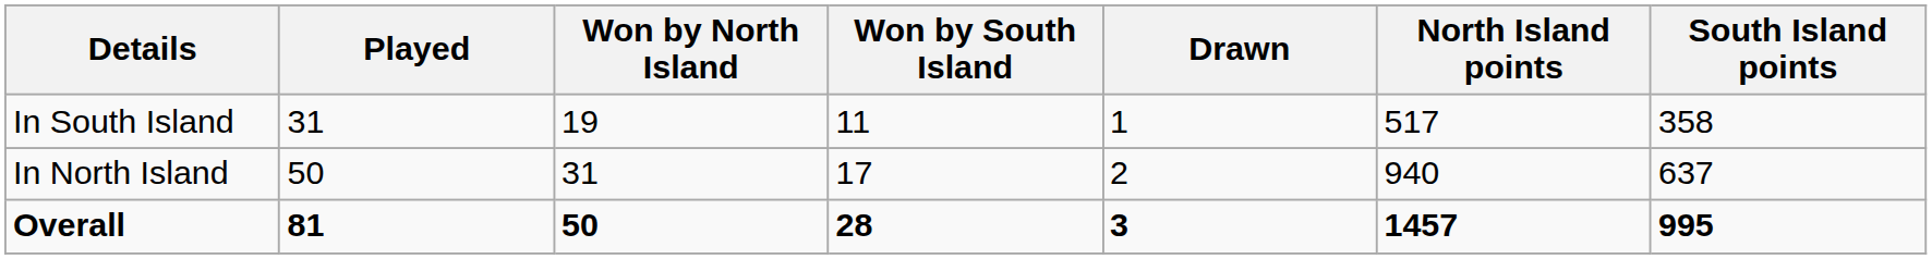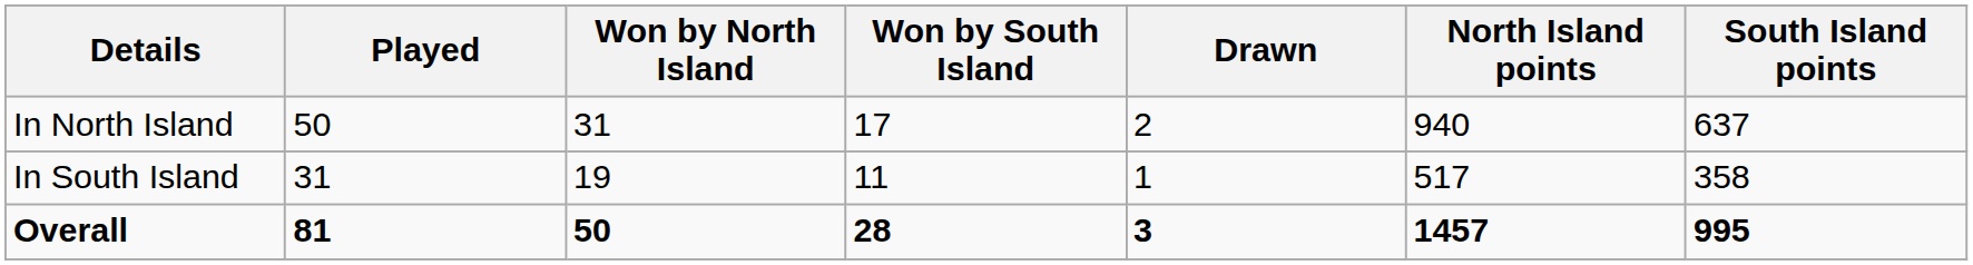 <table class="wikitable sortable">
 <tr>
 <th width="125">Details</th>
 <th width="125">Played</th>
 <th width="125">Won by North Island</th>
 <th width="125">Won by South Island</th>
 <th width="125">Drawn</th>
 <th width="125">North Island points</th>
 <th width="125">South Island points</th>
 </tr>
 <tr>
+<td>In North Island</td>
+<td>50</td>
+<td>31</td>
+<td>17</td>
+<td>2</td>
+<td>940</td>
+<td>637</td>
+</tr>
+<tr>
 <td>In South Island</td>
 <td>31</td>
 <td>19</td>
 <td>11</td>
 <td>1</td>
 <td>517</td>
 <td>358</td>
-</tr>
-<tr>
-<td>In North Island</td>
-<td>50</td>
-<td>31</td>
-<td>17</td>
-<td>2</td>
-<td>940</td>
-<td>637</td>
 </tr>
 <tr>
 <td><strong>Overall</strong></td>
 <td><strong>81</strong></td>
 <td><strong>50</strong></td>
 <td><strong>28</strong></td>
 <td><strong>3</strong></td>
 <td><strong>1457</strong></td>
 <td><strong>995</strong></td>
 </tr>
 </table>
